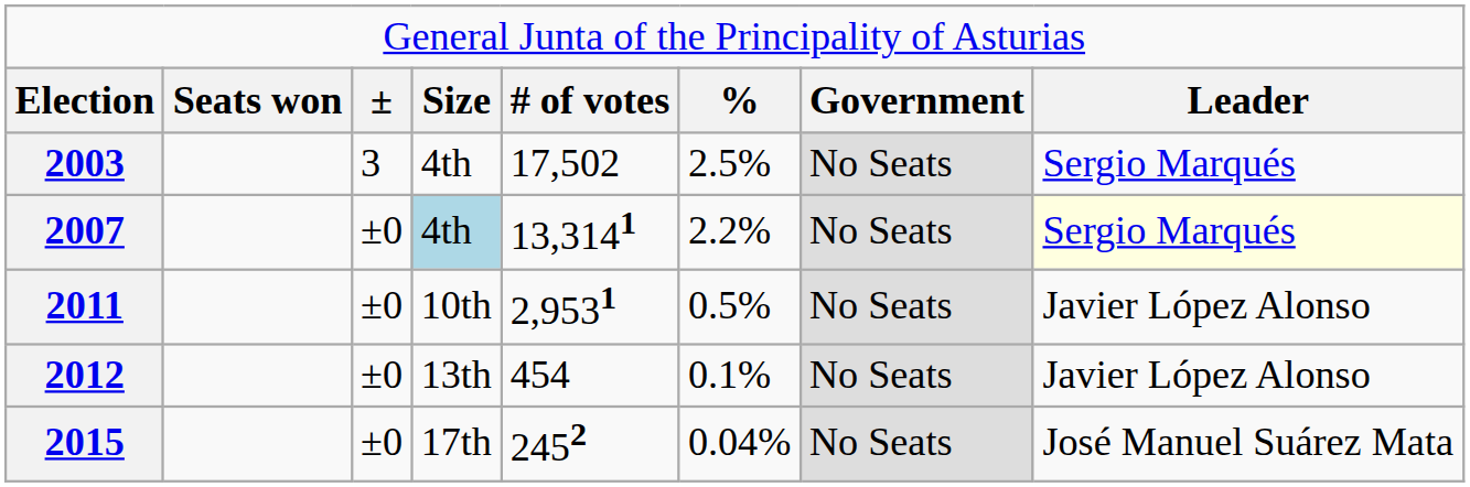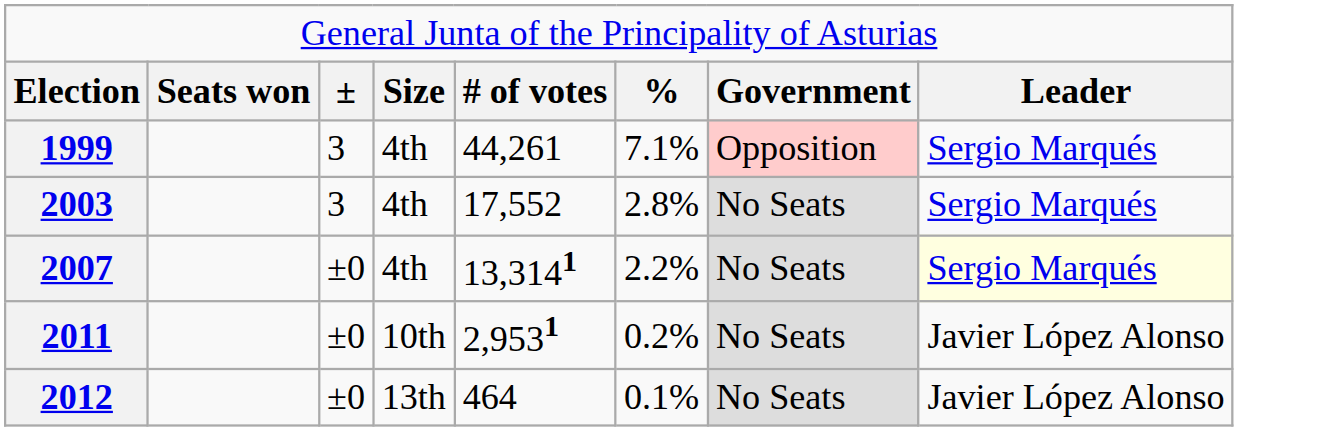 <table class="wikitable">
 <tr>
 <td colspan="8" align="center"><a href='#'>General Junta of the Principality of Asturias</a></td>
 </tr>
 <tr>
 <th>Election</th>
 <th>Seats won</th>
 <th>±</th>
 <th>Size</th>
 <th># of votes</th>
 <th>%</th>
 <th>Government</th>
 <th>Leader</th>
 </tr>
 <tr>
+<th><a href='#'>1999</a></th>
+<td></td>
+<td>3</td>
+<td>4th</td>
+<td>44,261</td>
+<td>7.1%</td>
+<td style="background-color:#FFCCCC">Opposition</td>
+<td><a href='#'>Sergio Marqués</a></td>
+</tr>
+<tr>
 <th><a href='#'>2003</a></th>
 <td></td>
 <td>3</td>
 <td>4th</td>
-<td>17,502</td>
-<td>2.5%</td>
+<td>17,552</td>
+<td>2.8%</td>
 <td style="background-color:#DDDDDD">No Seats</td>
 <td><a href='#'>Sergio Marqués</a></td>
 </tr>
 <tr>
 <th><a href='#'>2007</a></th>
 <td></td>
 <td>±0</td>
-<td style="background: lightblue;">4th</td>
+<td>4th</td>
 <td>13,314<sup><strong>1</strong></sup></td>
 <td>2.2%</td>
 <td style="background-color:#DDDDDD">No Seats</td>
 <td style="background: lightyellow;"><a href='#'>Sergio Marqués</a></td>
 </tr>
 <tr>
 <th><a href='#'>2011</a></th>
 <td></td>
 <td>±0</td>
 <td>10th</td>
 <td>2,953<sup><strong>1</strong></sup></td>
-<td>0.5%</td>
+<td>0.2%</td>
 <td style="background-color:#DDDDDD">No Seats</td>
 <td>Javier López Alonso</td>
 </tr>
 <tr>
 <th><a href='#'>2012</a></th>
 <td></td>
 <td>±0</td>
 <td>13th</td>
-<td>454</td>
+<td>464</td>
 <td>0.1%</td>
 <td style="background-color:#DDDDDD">No Seats</td>
 <td>Javier López Alonso</td>
 </tr>
-<tr>
-<th><a href='#'>2015</a></th>
-<td></td>
-<td>±0</td>
-<td>17th</td>
-<td>245<sup><strong>2</strong></sup></td>
-<td>0.04%</td>
-<td style="background-color:#DDDDDD">No Seats</td>
-<td>José Manuel Suárez Mata</td>
-</tr>
 </table>
